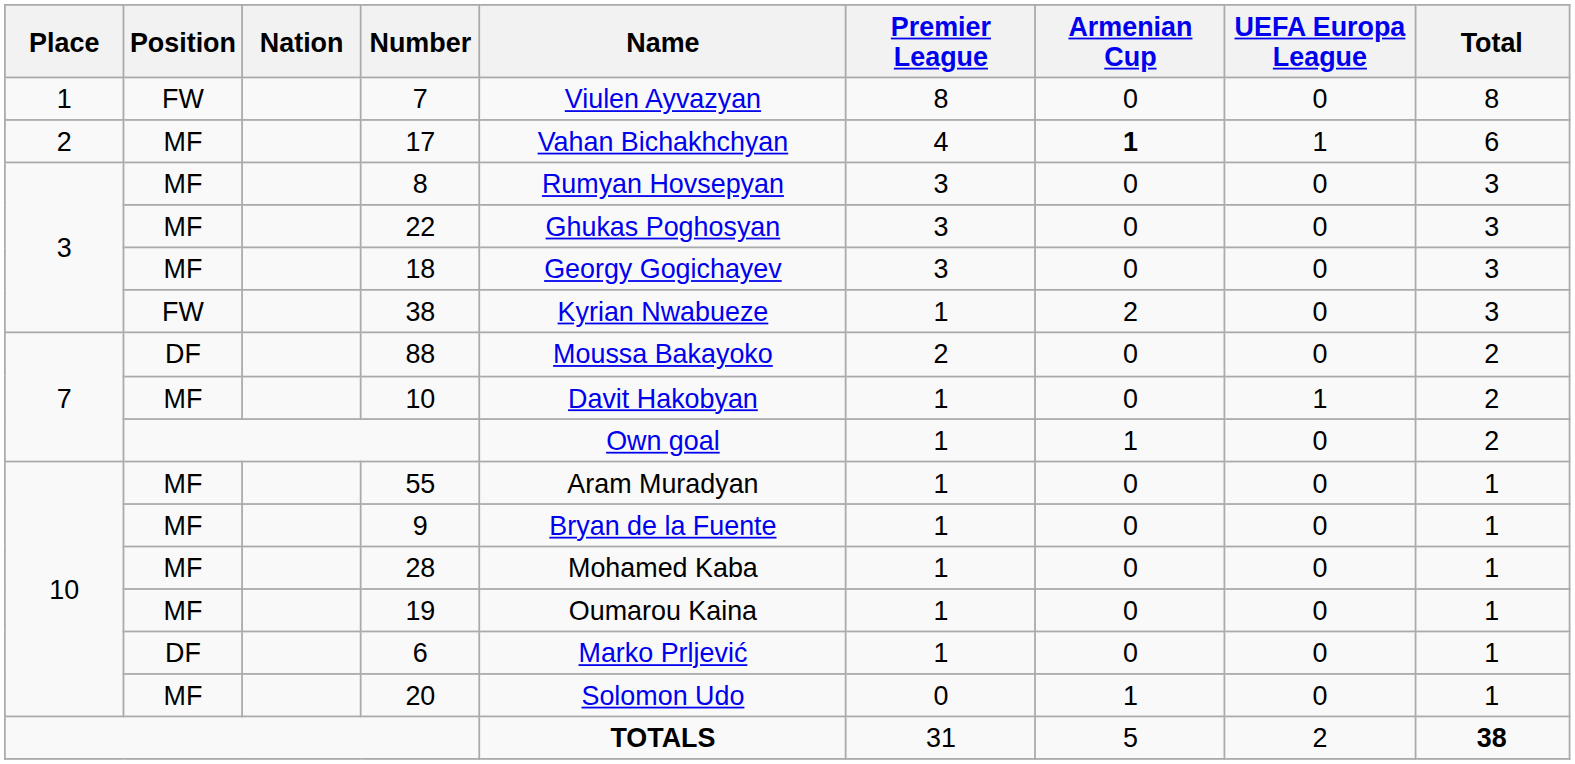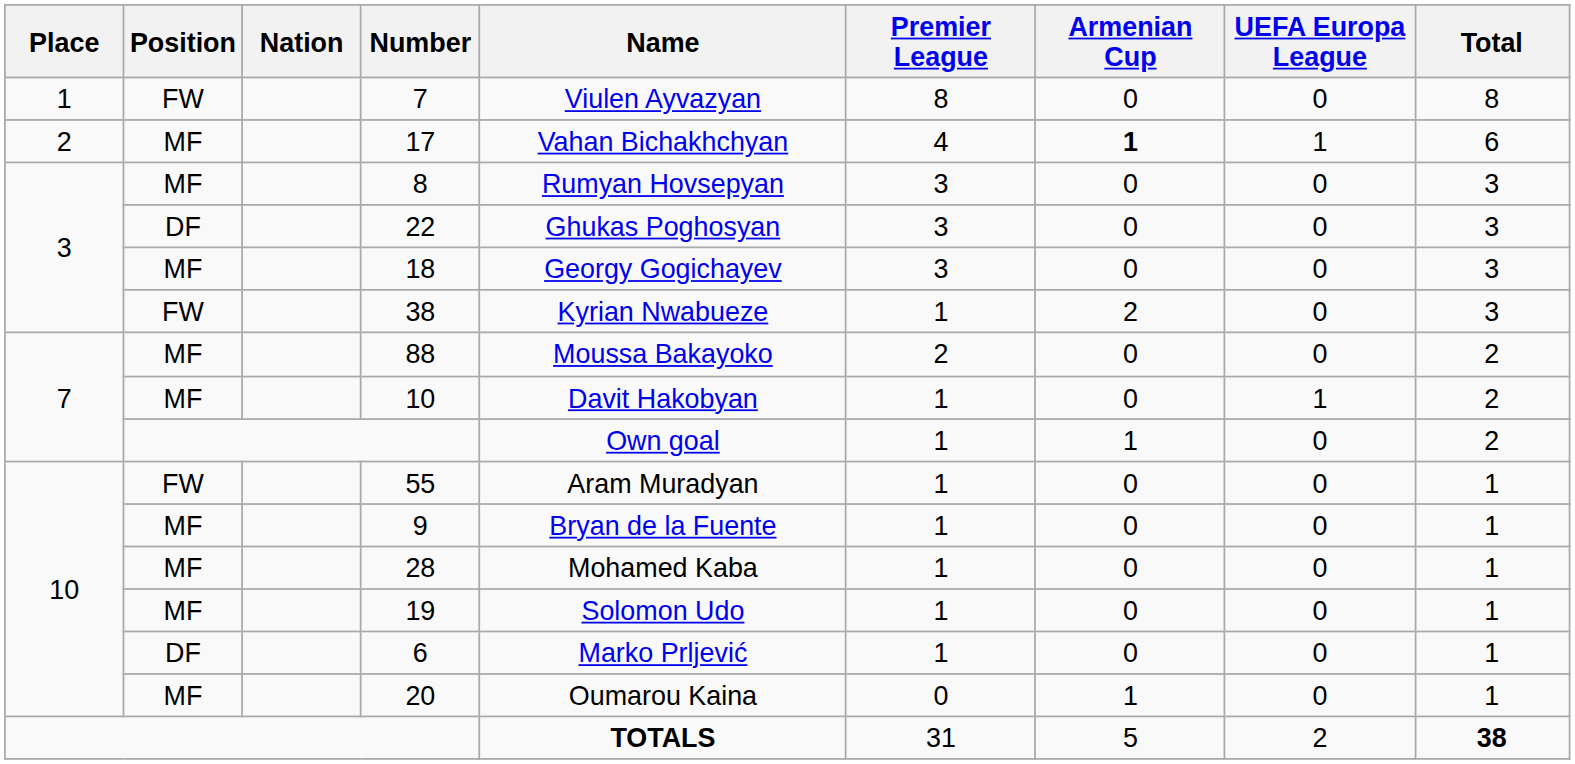 <table class="wikitable" style="font-size: 95%; text-align: center;">
 <tr>
 <th width=60>Place</th>
 <th width=60>Position</th>
 <th width=60>Nation</th>
 <th width=60>Number</th>
 <th width=200>Name</th>
 <th width=100><a href='#'>Premier League</a></th>
 <th width=100><a href='#'>Armenian Cup</a></th>
 <th width=100><a href='#'>UEFA Europa League</a></th>
 <th width=80><strong>Total</strong></th>
 </tr>
 <tr>
 <td>1</td>
 <td>FW</td>
 <td></td>
 <td>7</td>
 <td><a href='#'>Viulen Ayvazyan</a></td>
 <td>8</td>
 <td>0</td>
 <td>0</td>
 <td>8</td>
 </tr>
 <tr>
 <td>2</td>
 <td>MF</td>
 <td></td>
 <td>17</td>
 <td><a href='#'>Vahan Bichakhchyan</a></td>
 <td>4</td>
 <td><strong>1</strong></td>
 <td>1</td>
 <td>6</td>
 </tr>
 <tr>
 <td rowspan="4">3</td>
 <td>MF</td>
 <td></td>
 <td>8</td>
 <td><a href='#'>Rumyan Hovsepyan</a></td>
 <td>3</td>
 <td>0</td>
 <td>0</td>
 <td>3</td>
 </tr>
 <tr>
-<td>MF</td>
+<td>DF</td>
 <td></td>
 <td>22</td>
 <td><a href='#'>Ghukas Poghosyan</a></td>
 <td>3</td>
 <td>0</td>
 <td>0</td>
 <td>3</td>
 </tr>
 <tr>
 <td>MF</td>
 <td></td>
 <td>18</td>
 <td><a href='#'>Georgy Gogichayev</a></td>
 <td>3</td>
 <td>0</td>
 <td>0</td>
 <td>3</td>
 </tr>
 <tr>
 <td>FW</td>
 <td></td>
 <td>38</td>
 <td><a href='#'>Kyrian Nwabueze</a></td>
 <td>1</td>
 <td>2</td>
 <td>0</td>
 <td>3</td>
 </tr>
 <tr>
 <td rowspan="3">7</td>
-<td>DF</td>
+<td>MF</td>
 <td></td>
 <td>88</td>
 <td><a href='#'>Moussa Bakayoko</a></td>
 <td>2</td>
 <td>0</td>
 <td>0</td>
 <td>2</td>
 </tr>
 <tr>
 <td>MF</td>
 <td></td>
 <td>10</td>
 <td><a href='#'>Davit Hakobyan</a></td>
 <td>1</td>
 <td>0</td>
 <td>1</td>
 <td>2</td>
 </tr>
 <tr>
 <td colspan="3"></td>
 <td><a href='#'>Own goal</a></td>
 <td>1</td>
 <td>1</td>
 <td>0</td>
 <td>2</td>
 </tr>
 <tr>
 <td rowspan="6">10</td>
-<td>MF</td>
+<td>FW</td>
 <td></td>
 <td>55</td>
 <td>Aram Muradyan</td>
 <td>1</td>
 <td>0</td>
 <td>0</td>
 <td>1</td>
 </tr>
 <tr>
 <td>MF</td>
 <td></td>
 <td>9</td>
 <td><a href='#'>Bryan de la Fuente</a></td>
 <td>1</td>
 <td>0</td>
 <td>0</td>
 <td>1</td>
 </tr>
 <tr>
 <td>MF</td>
 <td></td>
 <td>28</td>
 <td>Mohamed Kaba</td>
 <td>1</td>
 <td>0</td>
 <td>0</td>
 <td>1</td>
 </tr>
 <tr>
 <td>MF</td>
 <td></td>
 <td>19</td>
-<td>Oumarou Kaina</td>
+<td><a href='#'>Solomon Udo</a></td>
 <td>1</td>
 <td>0</td>
 <td>0</td>
 <td>1</td>
 </tr>
 <tr>
 <td>DF</td>
 <td></td>
 <td>6</td>
 <td><a href='#'>Marko Prljević</a></td>
 <td>1</td>
 <td>0</td>
 <td>0</td>
 <td>1</td>
 </tr>
 <tr>
 <td>MF</td>
 <td></td>
 <td>20</td>
-<td><a href='#'>Solomon Udo</a></td>
+<td>Oumarou Kaina</td>
 <td>0</td>
 <td>1</td>
 <td>0</td>
 <td>1</td>
 </tr>
 <tr>
 <td colspan="4"></td>
 <td><strong>TOTALS</strong></td>
 <td>31</td>
 <td>5</td>
 <td>2</td>
 <td><strong>38</strong></td>
 </tr>
 </table>
